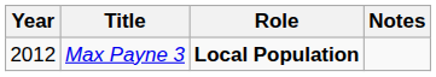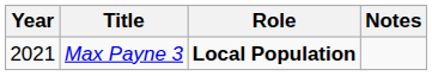 <table class="wikitable sortable">
 <tr>
 <th>Year</th>
 <th>Title</th>
 <th>Role</th>
 <th>Notes</th>
 </tr>
 <tr>
-<td>2012</td>
+<td>2021</td>
 <td><em><a href='#'>Max Payne 3</a></em></td>
 <td><strong>Local Population</strong></td>
 <td></td>
 </tr>
 </table>
